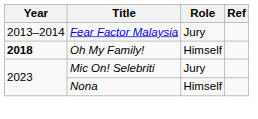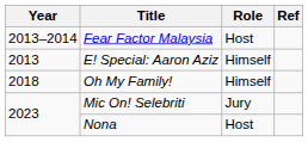 <table class="wikitable">
 <tr>
 <th>Year</th>
 <th>Title</th>
 <th>Role</th>
 <th>Ref</th>
 </tr>
 <tr>
 <td>2013–2014</td>
 <td><em><a href='#'>Fear Factor Malaysia</a></em></td>
-<td>Jury</td>
+<td>Host</td>
 <td></td>
 </tr>
 <tr>
-<td><strong>2018</strong></td>
+<td>2013</td>
+<td><em>E! Special: Aaron Aziz</em></td>
+<td>Himself</td>
+<td></td>
+</tr>
+<tr>
+<td>2018</td>
 <td><em>Oh My Family!</em></td>
 <td>Himself</td>
 <td></td>
 </tr>
 <tr>
 <td rowspan="2">2023</td>
 <td><em>Mic On! Selebriti</em></td>
 <td>Jury</td>
 <td></td>
 </tr>
 <tr>
 <td><em>Nona</em></td>
-<td>Himself</td>
+<td>Host</td>
 <td></td>
 </tr>
 </table>
